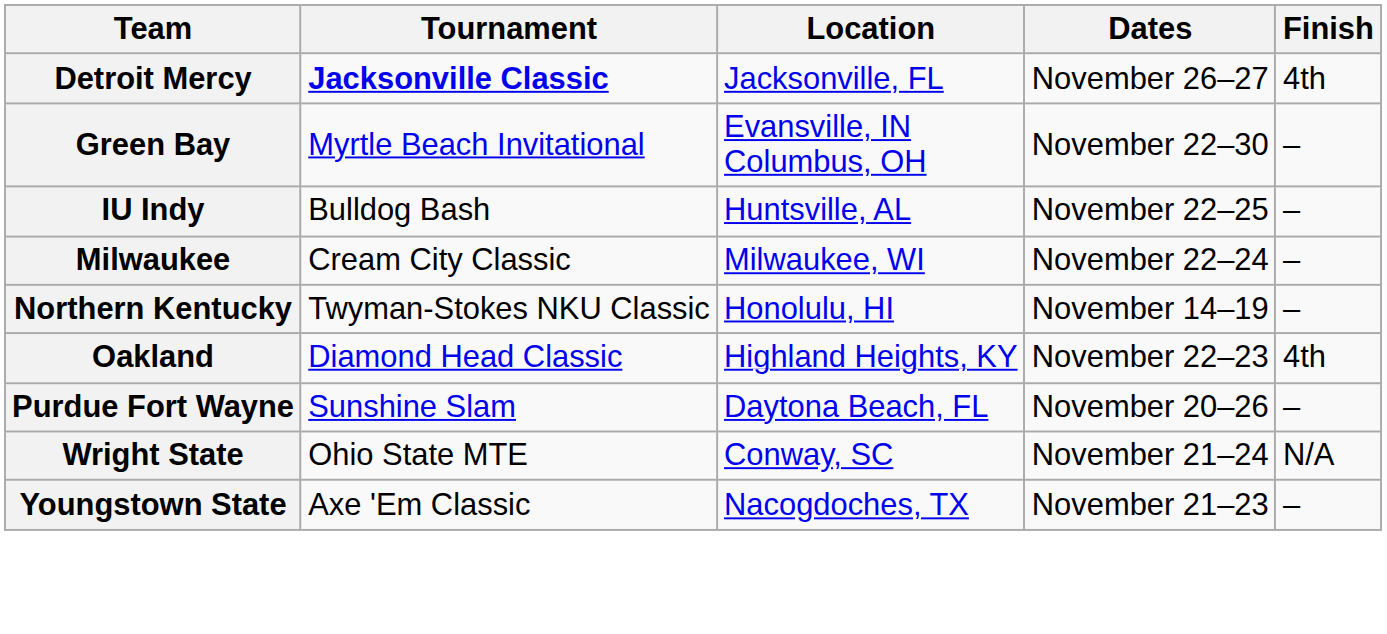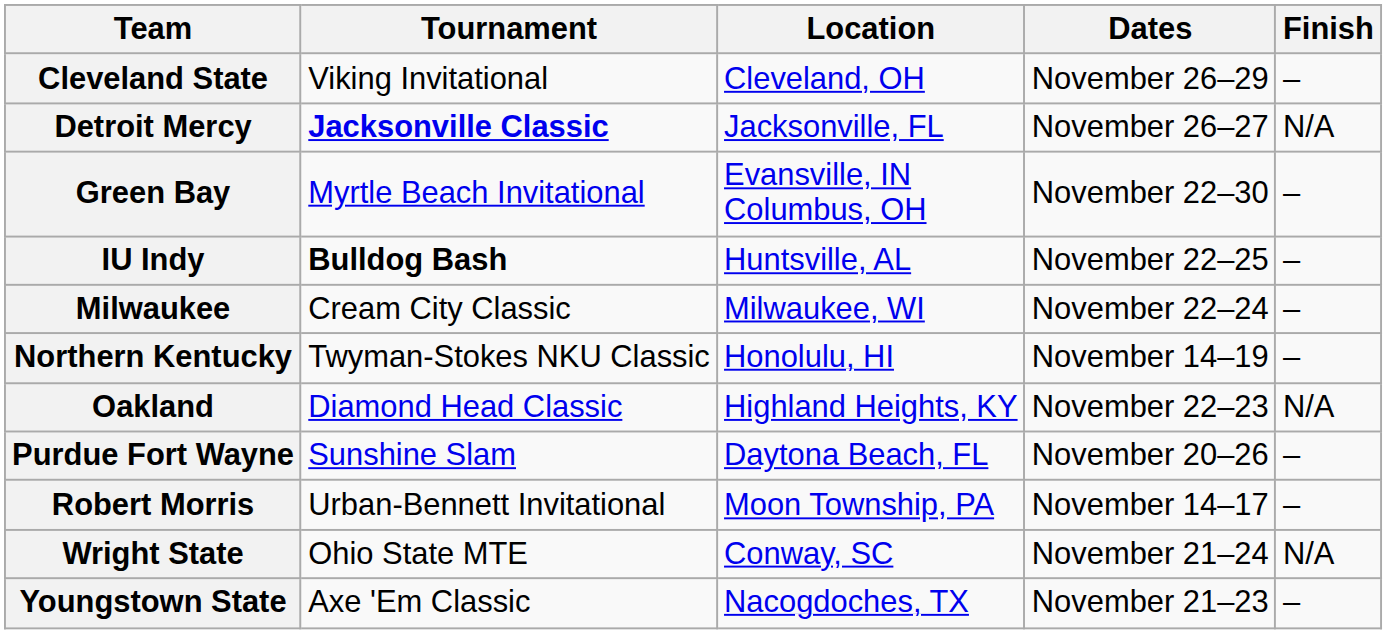 <table class="wikitable">
 <tr>
 <th>Team</th>
 <th>Tournament</th>
 <th>Location</th>
 <th>Dates</th>
 <th>Finish</th>
 </tr>
 <tr>
+<th>Cleveland State</th>
+<td>Viking Invitational</td>
+<td><a href='#'>Cleveland, OH</a></td>
+<td>November 26–29</td>
+<td>–</td>
+</tr>
+<tr>
 <th>Detroit Mercy</th>
 <td><strong><a href='#'>Jacksonville Classic</a></strong></td>
 <td><a href='#'>Jacksonville, FL</a></td>
 <td>November 26–27</td>
-<td>4th</td>
+<td>N/A</td>
 </tr>
 <tr>
 <th>Green Bay</th>
 <td><a href='#'>Myrtle Beach Invitational</a></td>
 <td><a href='#'>Evansville, IN</a><br><a href='#'>Columbus, OH</a></td>
 <td>November 22–30</td>
 <td>–</td>
 </tr>
 <tr>
 <th>IU Indy</th>
-<td>Bulldog Bash</td>
+<td><strong>Bulldog Bash</strong></td>
 <td><a href='#'>Huntsville, AL</a></td>
 <td>November 22–25</td>
 <td>–</td>
 </tr>
 <tr>
 <th>Milwaukee</th>
 <td>Cream City Classic</td>
 <td><a href='#'>Milwaukee, WI</a></td>
 <td>November 22–24</td>
 <td>–</td>
 </tr>
 <tr>
 <th>Northern Kentucky</th>
 <td>Twyman-Stokes NKU Classic</td>
 <td><a href='#'>Honolulu, HI</a></td>
 <td>November 14–19</td>
 <td>–</td>
 </tr>
 <tr>
 <th>Oakland</th>
 <td><a href='#'>Diamond Head Classic</a></td>
 <td><a href='#'>Highland Heights, KY</a></td>
 <td>November 22–23</td>
-<td>4th</td>
+<td>N/A</td>
 </tr>
 <tr>
 <th>Purdue Fort Wayne</th>
 <td><a href='#'>Sunshine Slam</a></td>
 <td><a href='#'>Daytona Beach, FL</a></td>
 <td>November 20–26</td>
+<td>–</td>
+</tr>
+<tr>
+<th>Robert Morris</th>
+<td>Urban-Bennett Invitational</td>
+<td><a href='#'>Moon Township, PA</a></td>
+<td>November 14–17</td>
 <td>–</td>
 </tr>
 <tr>
 <th>Wright State</th>
 <td>Ohio State MTE</td>
 <td><a href='#'>Conway, SC</a></td>
 <td>November 21–24</td>
 <td>N/A</td>
 </tr>
 <tr>
 <th>Youngstown State</th>
 <td>Axe 'Em Classic</td>
 <td><a href='#'>Nacogdoches, TX</a></td>
 <td>November 21–23</td>
 <td>–</td>
 </tr>
 </table>
